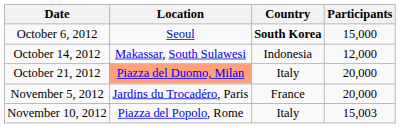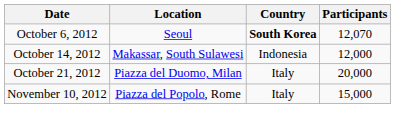 <table class="wikitable" style="text-align:center">
 <tr>
 <th>Date</th>
 <th>Location</th>
 <th>Country</th>
 <th>Participants</th>
 </tr>
 <tr>
 <td>October 6, 2012</td>
 <td><a href='#'>Seoul</a></td>
 <td><strong>South Korea</strong></td>
-<td>15,000</td>
+<td>12,070</td>
 </tr>
 <tr>
 <td>October 14, 2012</td>
 <td><a href='#'>Makassar</a>, <a href='#'>South Sulawesi</a></td>
 <td>Indonesia</td>
 <td>12,000</td>
 </tr>
 <tr>
 <td>October 21, 2012</td>
-<td style="background: lightsalmon;"><a href='#'>Piazza del Duomo, Milan</a></td>
+<td><a href='#'>Piazza del Duomo, Milan</a></td>
 <td>Italy</td>
-<td>20,000</td>
-</tr>
-<tr>
-<td>November 5, 2012</td>
-<td><a href='#'>Jardins du Trocadéro</a>, Paris</td>
-<td>France</td>
 <td>20,000</td>
 </tr>
 <tr>
 <td>November 10, 2012</td>
 <td><a href='#'>Piazza del Popolo</a>, Rome</td>
 <td>Italy</td>
-<td>15,003</td>
+<td>15,000</td>
 </tr>
 </table>
